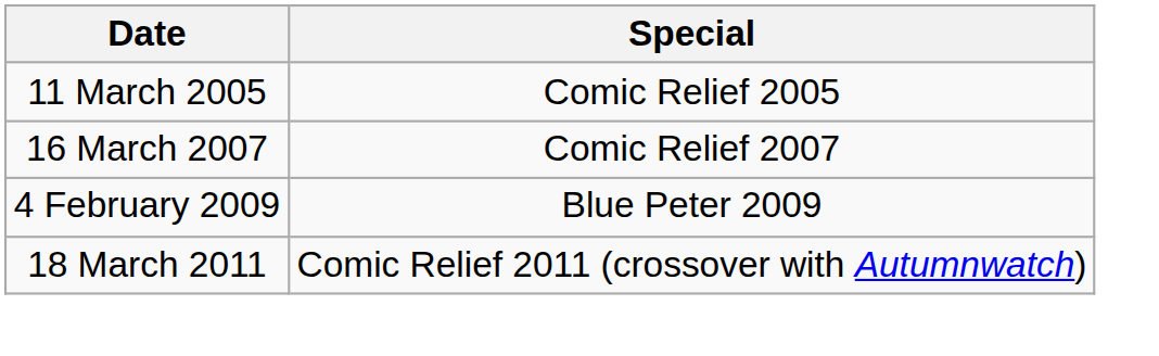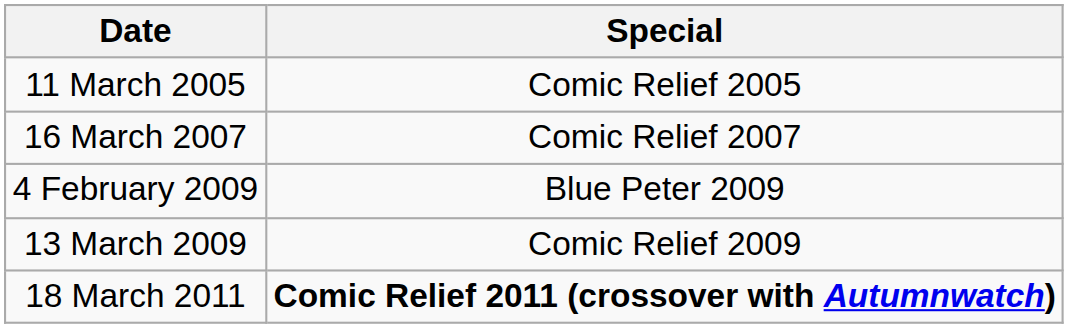 <table class="wikitable" style="text-align:center">
 <tr>
 <th>Date</th>
 <th>Special</th>
 </tr>
 <tr>
 <td>11 March 2005</td>
 <td>Comic Relief 2005</td>
 </tr>
 <tr>
 <td>16 March 2007</td>
 <td>Comic Relief 2007</td>
 </tr>
 <tr>
 <td>4 February 2009</td>
 <td>Blue Peter 2009</td>
 </tr>
 <tr>
+<td>13 March 2009</td>
+<td>Comic Relief 2009</td>
+</tr>
+<tr>
 <td>18 March 2011</td>
-<td>Comic Relief 2011 (crossover with <em><a href='#'>Autumnwatch</a></em>)</td>
+<td><strong>Comic Relief 2011 (crossover with <em><a href='#'>Autumnwatch</a></em>)</strong></td>
 </tr>
 </table>
